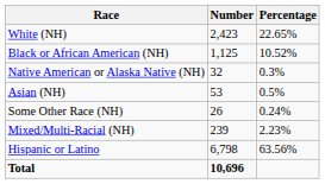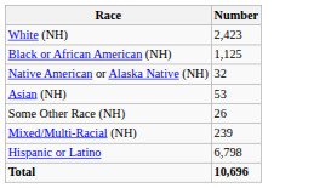 <table class="wikitable">
 <tr>
 <th>Race</th>
 <th>Number</th>
-<th>Percentage</th>
 </tr>
 <tr>
 <td><a href='#'>White</a> (NH)</td>
 <td>2,423</td>
-<td>22.65%</td>
 </tr>
 <tr>
 <td><a href='#'>Black or African American</a> (NH)</td>
 <td>1,125</td>
-<td>10.52%</td>
 </tr>
 <tr>
 <td><a href='#'>Native American</a> or <a href='#'>Alaska Native</a> (NH)</td>
 <td>32</td>
-<td>0.3%</td>
 </tr>
 <tr>
 <td><a href='#'>Asian</a> (NH)</td>
 <td>53</td>
-<td>0.5%</td>
 </tr>
 <tr>
 <td>Some Other Race (NH)</td>
 <td>26</td>
-<td>0.24%</td>
 </tr>
 <tr>
 <td><a href='#'>Mixed/Multi-Racial</a> (NH)</td>
 <td>239</td>
-<td>2.23%</td>
 </tr>
 <tr>
 <td><a href='#'>Hispanic or Latino</a></td>
 <td>6,798</td>
-<td>63.56%</td>
 </tr>
 <tr>
 <td><strong>Total</strong></td>
 <td><strong>10,696</strong></td>
-<td></td>
 </tr>
 </table>
